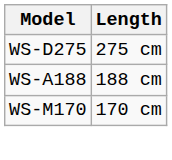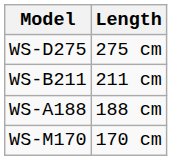 <table class="wikitable">
 <tr>
 <th>Model</th>
 <th>Length</th>
 </tr>
 <tr>
 <td>WS-D275</td>
 <td>275 cm</td>
 </tr>
 <tr>
+<td>WS-B211</td>
+<td>211 cm</td>
+</tr>
+<tr>
 <td>WS-A188</td>
 <td>188 cm</td>
 </tr>
 <tr>
 <td>WS-M170</td>
 <td>170 cm</td>
 </tr>
 </table>
